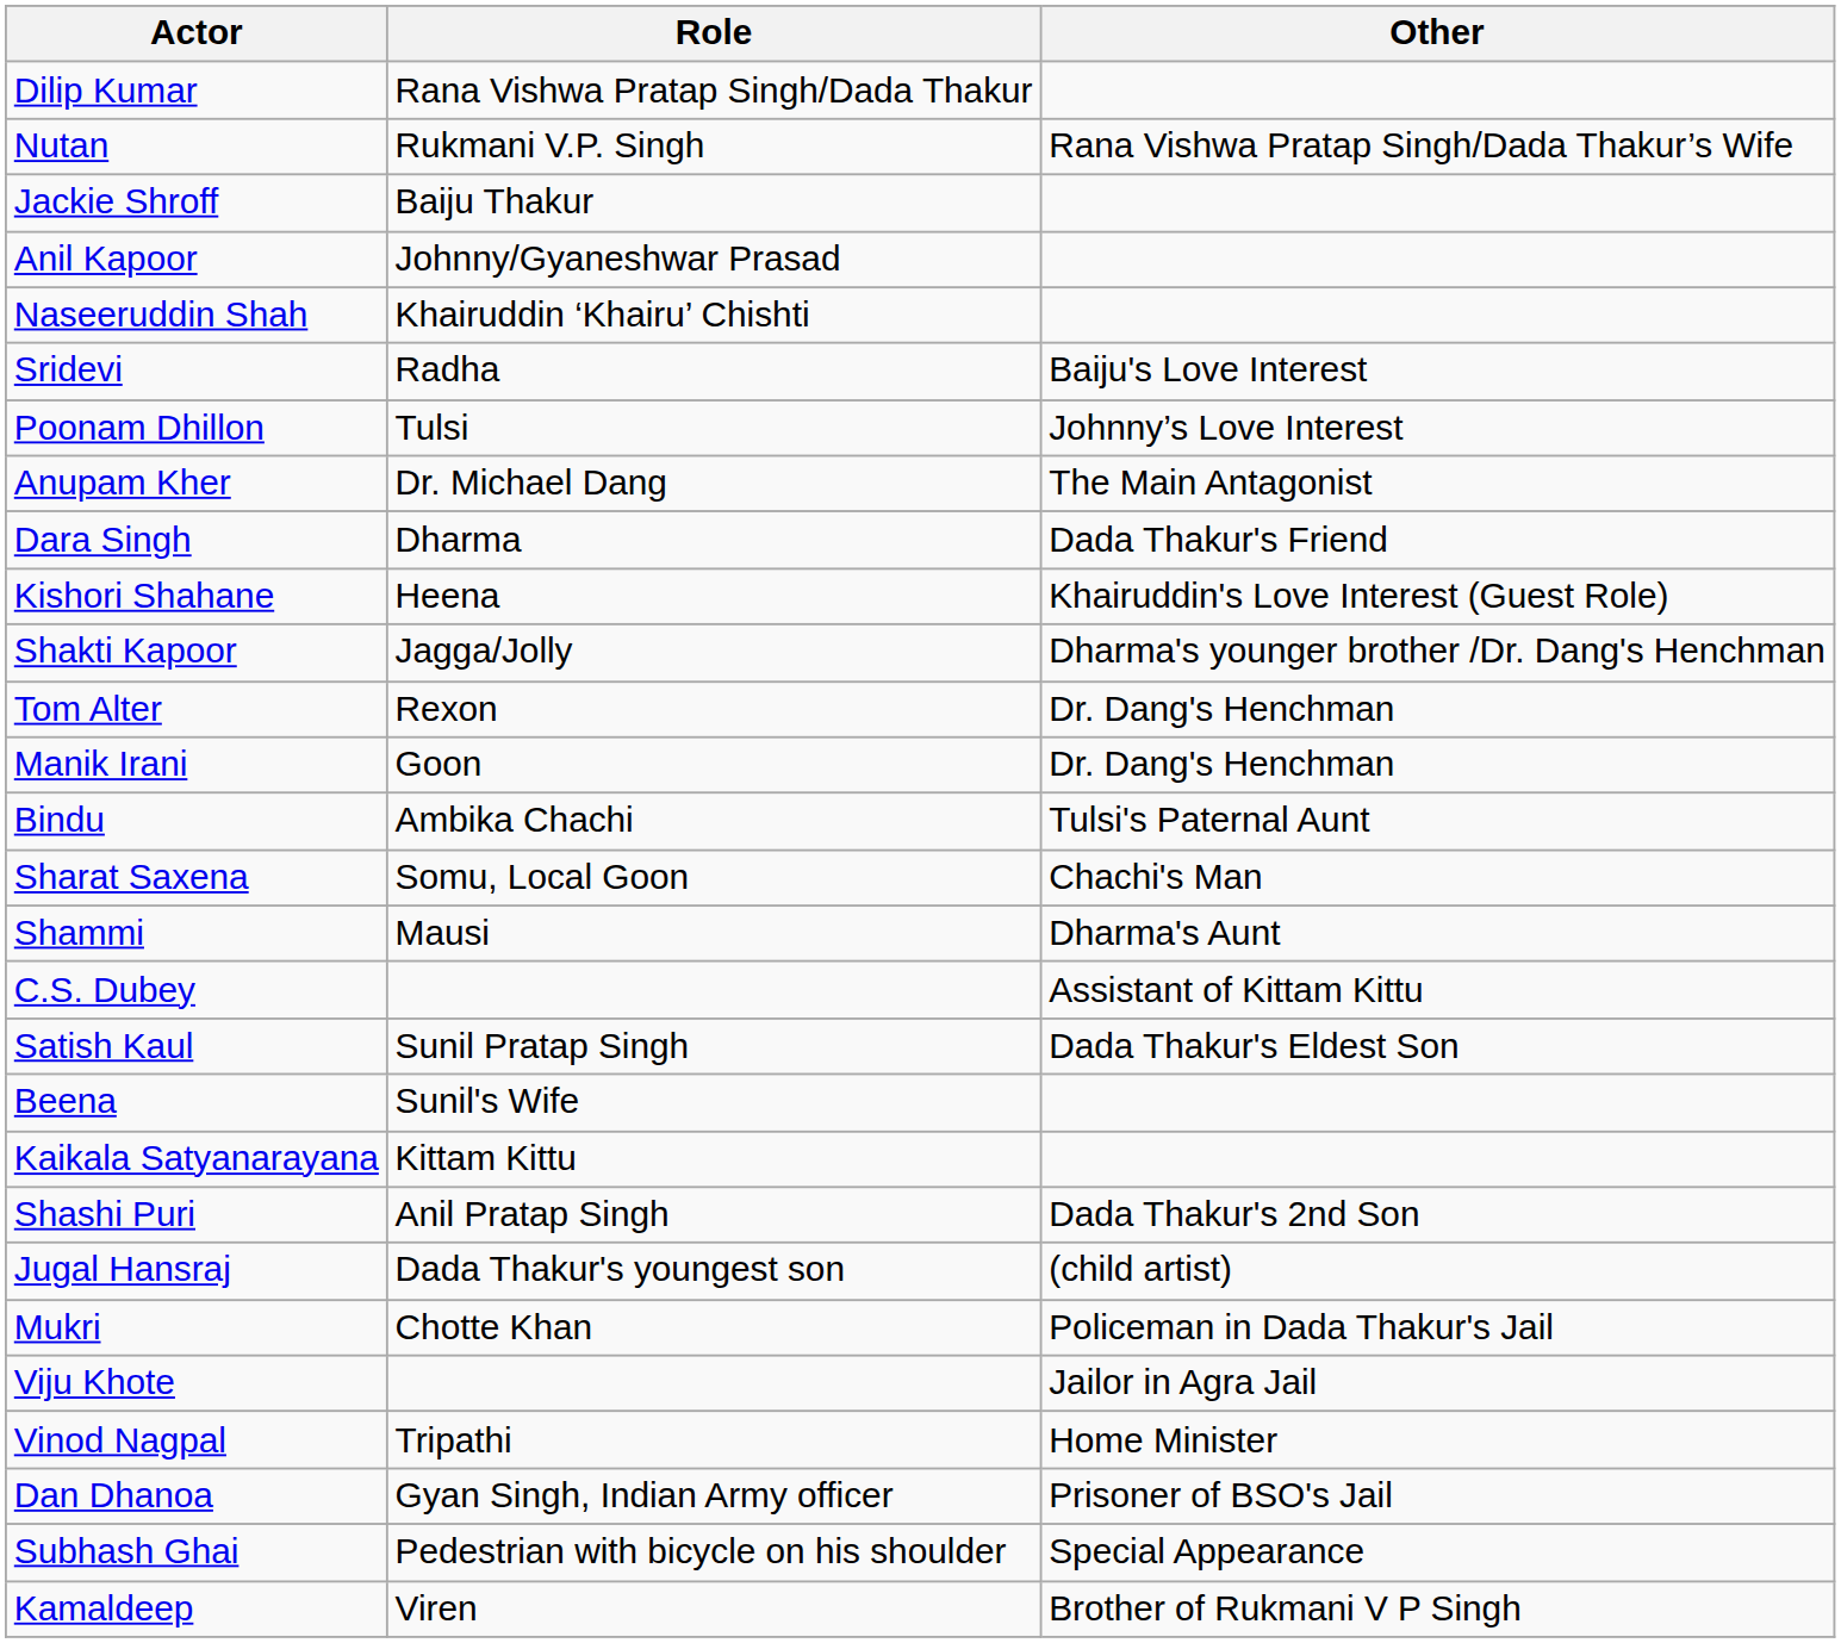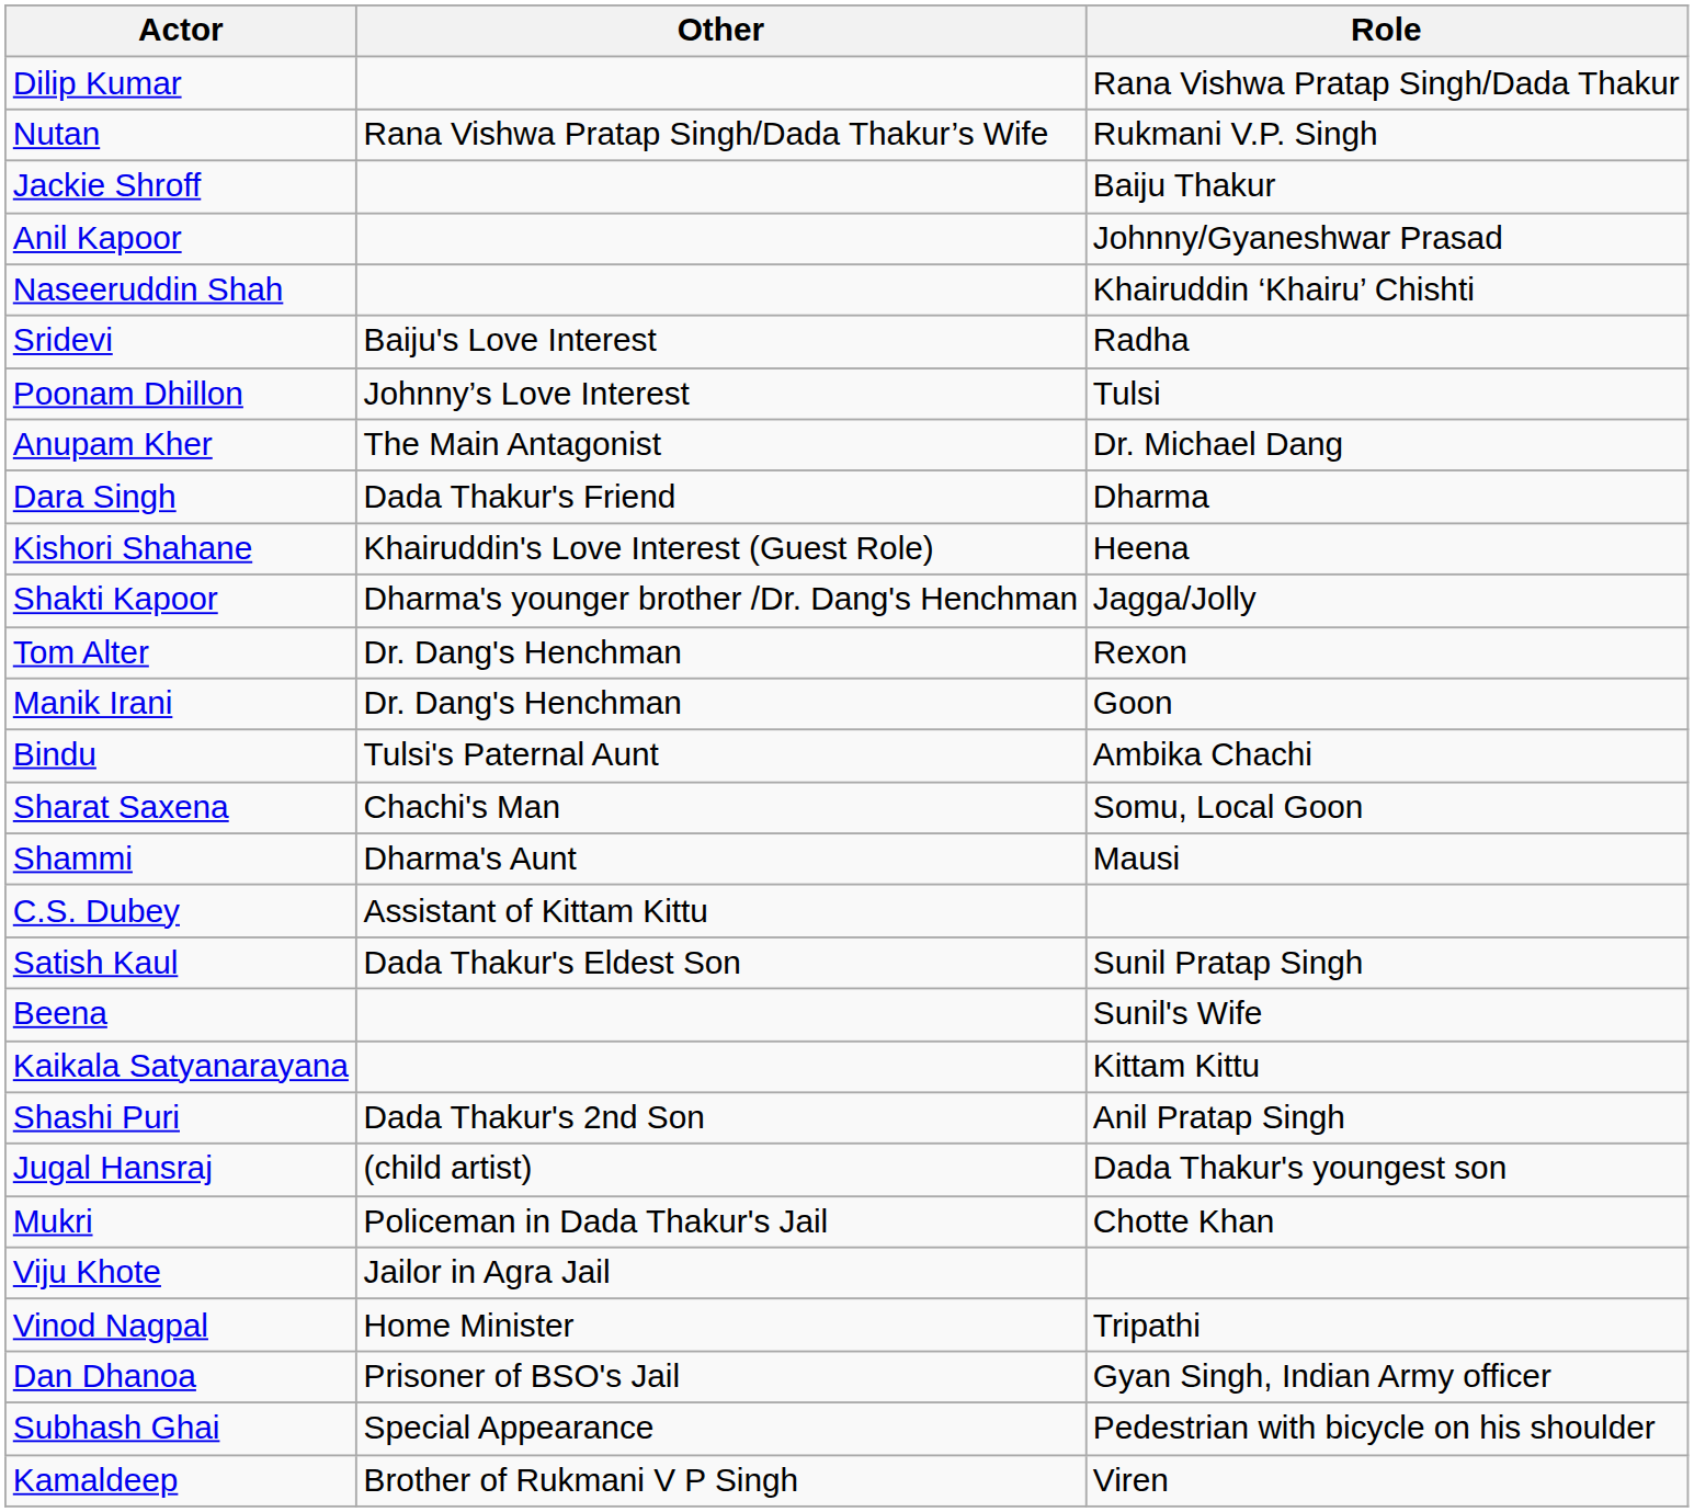 <table class="wikitable sortable">
 <tr>
 <th>Actor</th>
+<th>Other</th>
 <th>Role</th>
-<th>Other</th>
 </tr>
 <tr>
 <td><a href='#'>Dilip Kumar</a></td>
+<td></td>
 <td>Rana Vishwa Pratap Singh/Dada Thakur</td>
+</tr>
+<tr>
+<td><a href='#'>Nutan</a></td>
+<td>Rana Vishwa Pratap Singh/Dada Thakur’s Wife</td>
+<td>Rukmani V.P. Singh</td>
+</tr>
+<tr>
+<td><a href='#'>Jackie Shroff</a></td>
+<td></td>
+<td>Baiju Thakur</td>
+</tr>
+<tr>
+<td><a href='#'>Anil Kapoor</a></td>
+<td></td>
+<td>Johnny/Gyaneshwar Prasad</td>
+</tr>
+<tr>
+<td><a href='#'>Naseeruddin Shah</a></td>
+<td></td>
+<td>Khairuddin ‘Khairu’ Chishti</td>
+</tr>
+<tr>
+<td><a href='#'>Sridevi</a></td>
+<td>Baiju's Love Interest</td>
+<td>Radha</td>
+</tr>
+<tr>
+<td><a href='#'>Poonam Dhillon</a></td>
+<td>Johnny’s Love Interest</td>
+<td>Tulsi</td>
+</tr>
+<tr>
+<td><a href='#'>Anupam Kher</a></td>
+<td>The Main Antagonist</td>
+<td>Dr. Michael Dang</td>
+</tr>
+<tr>
+<td><a href='#'>Dara Singh</a></td>
+<td>Dada Thakur's Friend</td>
+<td>Dharma</td>
+</tr>
+<tr>
+<td><a href='#'>Kishori Shahane</a></td>
+<td>Khairuddin's Love Interest (Guest Role)</td>
+<td>Heena</td>
+</tr>
+<tr>
+<td><a href='#'>Shakti Kapoor</a></td>
+<td>Dharma's younger brother /Dr. Dang's Henchman</td>
+<td>Jagga/Jolly</td>
+</tr>
+<tr>
+<td><a href='#'>Tom Alter</a></td>
+<td>Dr. Dang's Henchman</td>
+<td>Rexon</td>
+</tr>
+<tr>
+<td><a href='#'>Manik Irani</a></td>
+<td>Dr. Dang's Henchman</td>
+<td>Goon</td>
+</tr>
+<tr>
+<td><a href='#'>Bindu</a></td>
+<td>Tulsi's Paternal Aunt</td>
+<td>Ambika Chachi</td>
+</tr>
+<tr>
+<td><a href='#'>Sharat Saxena</a></td>
+<td>Chachi's Man</td>
+<td>Somu,  Local Goon</td>
+</tr>
+<tr>
+<td><a href='#'>Shammi</a></td>
+<td>Dharma's Aunt</td>
+<td>Mausi</td>
+</tr>
+<tr>
+<td><a href='#'>C.S. Dubey</a></td>
+<td>Assistant of Kittam Kittu</td>
 <td></td>
 </tr>
 <tr>
-<td><a href='#'>Nutan</a></td>
-<td>Rukmani V.P. Singh</td>
-<td>Rana Vishwa Pratap Singh/Dada Thakur’s Wife</td>
+<td><a href='#'>Satish Kaul</a></td>
+<td>Dada Thakur's Eldest Son</td>
+<td>Sunil Pratap Singh</td>
 </tr>
 <tr>
-<td><a href='#'>Jackie Shroff</a></td>
-<td>Baiju Thakur</td>
+<td><a href='#'>Beena</a></td>
+<td></td>
+<td>Sunil's Wife</td>
+</tr>
+<tr>
+<td><a href='#'>Kaikala Satyanarayana</a></td>
+<td></td>
+<td>Kittam Kittu</td>
+</tr>
+<tr>
+<td><a href='#'>Shashi Puri</a></td>
+<td>Dada Thakur's 2nd Son</td>
+<td>Anil Pratap Singh</td>
+</tr>
+<tr>
+<td><a href='#'>Jugal Hansraj</a></td>
+<td>(child artist)</td>
+<td>Dada Thakur's youngest son</td>
+</tr>
+<tr>
+<td><a href='#'>Mukri</a></td>
+<td>Policeman in Dada Thakur's Jail</td>
+<td>Chotte Khan</td>
+</tr>
+<tr>
+<td><a href='#'>Viju Khote</a></td>
+<td>Jailor in Agra Jail</td>
 <td></td>
 </tr>
 <tr>
-<td><a href='#'>Anil Kapoor</a></td>
-<td>Johnny/Gyaneshwar Prasad</td>
-<td></td>
-</tr>
-<tr>
-<td><a href='#'>Naseeruddin Shah</a></td>
-<td>Khairuddin ‘Khairu’ Chishti</td>
-<td></td>
-</tr>
-<tr>
-<td><a href='#'>Sridevi</a></td>
-<td>Radha</td>
-<td>Baiju's Love Interest</td>
-</tr>
-<tr>
-<td><a href='#'>Poonam Dhillon</a></td>
-<td>Tulsi</td>
-<td>Johnny’s Love Interest</td>
-</tr>
-<tr>
-<td><a href='#'>Anupam Kher</a></td>
-<td>Dr. Michael Dang</td>
-<td>The Main Antagonist</td>
-</tr>
-<tr>
-<td><a href='#'>Dara Singh</a></td>
-<td>Dharma</td>
-<td>Dada Thakur's Friend</td>
-</tr>
-<tr>
-<td><a href='#'>Kishori Shahane</a></td>
-<td>Heena</td>
-<td>Khairuddin's Love Interest (Guest Role)</td>
-</tr>
-<tr>
-<td><a href='#'>Shakti Kapoor</a></td>
-<td>Jagga/Jolly</td>
-<td>Dharma's younger brother /Dr. Dang's Henchman</td>
-</tr>
-<tr>
-<td><a href='#'>Tom Alter</a></td>
-<td>Rexon</td>
-<td>Dr. Dang's Henchman</td>
-</tr>
-<tr>
-<td><a href='#'>Manik Irani</a></td>
-<td>Goon</td>
-<td>Dr. Dang's Henchman</td>
-</tr>
-<tr>
-<td><a href='#'>Bindu</a></td>
-<td>Ambika Chachi</td>
-<td>Tulsi's Paternal Aunt</td>
-</tr>
-<tr>
-<td><a href='#'>Sharat Saxena</a></td>
-<td>Somu,  Local Goon</td>
-<td>Chachi's Man</td>
-</tr>
-<tr>
-<td><a href='#'>Shammi</a></td>
-<td>Mausi</td>
-<td>Dharma's Aunt</td>
-</tr>
-<tr>
-<td><a href='#'>C.S. Dubey</a></td>
-<td></td>
-<td>Assistant of Kittam Kittu</td>
-</tr>
-<tr>
-<td><a href='#'>Satish Kaul</a></td>
-<td>Sunil Pratap Singh</td>
-<td>Dada Thakur's Eldest Son</td>
-</tr>
-<tr>
-<td><a href='#'>Beena</a></td>
-<td>Sunil's Wife</td>
-<td></td>
-</tr>
-<tr>
-<td><a href='#'>Kaikala Satyanarayana</a></td>
-<td>Kittam Kittu</td>
-<td></td>
-</tr>
-<tr>
-<td><a href='#'>Shashi Puri</a></td>
-<td>Anil Pratap Singh</td>
-<td>Dada Thakur's 2nd Son</td>
-</tr>
-<tr>
-<td><a href='#'>Jugal Hansraj</a></td>
-<td>Dada Thakur's youngest son</td>
-<td>(child artist)</td>
-</tr>
-<tr>
-<td><a href='#'>Mukri</a></td>
-<td>Chotte Khan</td>
-<td>Policeman in Dada Thakur's Jail</td>
-</tr>
-<tr>
-<td><a href='#'>Viju Khote</a></td>
-<td></td>
-<td>Jailor in Agra Jail</td>
-</tr>
-<tr>
 <td><a href='#'>Vinod Nagpal</a></td>
+<td>Home Minister</td>
 <td>Tripathi</td>
-<td>Home Minister</td>
 </tr>
 <tr>
 <td><a href='#'>Dan Dhanoa</a></td>
+<td>Prisoner of BSO's Jail</td>
 <td>Gyan Singh, Indian Army officer</td>
-<td>Prisoner of BSO's Jail</td>
 </tr>
 <tr>
 <td><a href='#'>Subhash Ghai</a></td>
+<td>Special Appearance</td>
 <td>Pedestrian with bicycle on his shoulder</td>
-<td>Special Appearance</td>
 </tr>
 <tr>
 <td><a href='#'>Kamaldeep</a></td>
+<td>Brother of Rukmani V P Singh</td>
 <td>Viren</td>
-<td>Brother of Rukmani V P Singh</td>
 </tr>
 </table>
